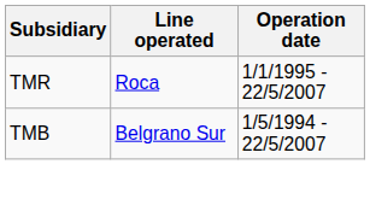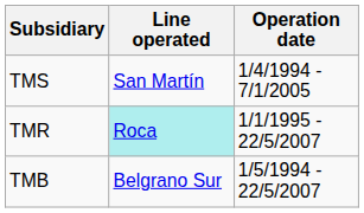 <table class="wikitable sortable" style="text-align:left">
 <tr>
 <th width=60px>Subsidiary</th>
 <th width=100px>Line operated</th>
 <th width=100px>Operation date</th>
 </tr>
 <tr>
+<td>TMS</td>
+<td><a href='#'>San Martín</a></td>
+<td>1/4/1994 - 7/1/2005</td>
+</tr>
+<tr>
 <td>TMR</td>
-<td><a href='#'>Roca</a></td>
+<td style="background: paleturquoise;"><a href='#'>Roca</a></td>
 <td>1/1/1995 - 22/5/2007</td>
 </tr>
 <tr>
 <td>TMB</td>
 <td><a href='#'>Belgrano Sur</a></td>
 <td>1/5/1994 - 22/5/2007</td>
 </tr>
 </table>
